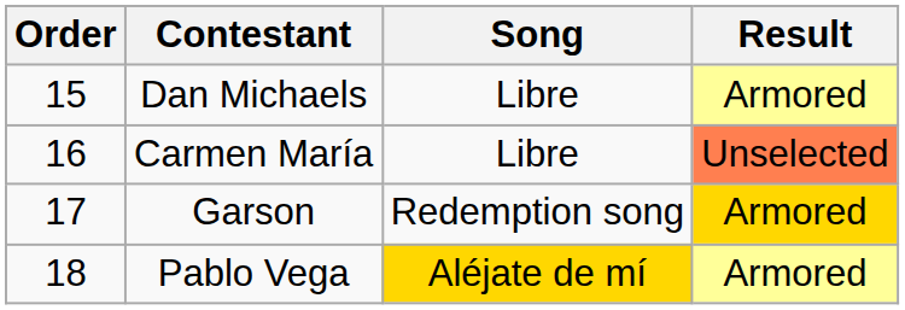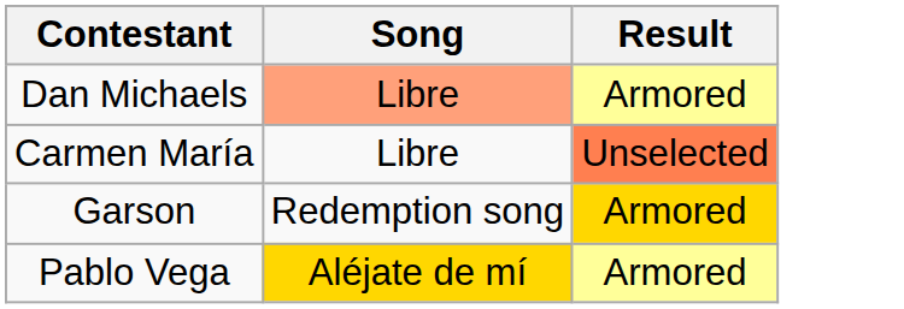 <table class="wikitable" style="text-align:center">
 <tr>
-<th>Order</th>
 <th>Contestant</th>
 <th>Song</th>
 <th>Result</th>
 </tr>
 <tr>
-<td>15</td>
 <td>Dan Michaels</td>
-<td>Libre</td>
+<td style="background: lightsalmon;">Libre</td>
 <td bgcolor="#FFFF99">Armored</td>
 </tr>
 <tr>
-<td>16</td>
 <td>Carmen María</td>
 <td>Libre</td>
 <td bgcolor="coral">Unselected</td>
 </tr>
 <tr>
-<td>17</td>
 <td>Garson</td>
 <td>Redemption song</td>
 <td bgcolor="gold">Armored</td>
 </tr>
 <tr>
-<td>18</td>
 <td>Pablo Vega</td>
 <td style="background: gold;">Aléjate de mí</td>
 <td bgcolor="#FFFF99">Armored</td>
 </tr>
 </table>
